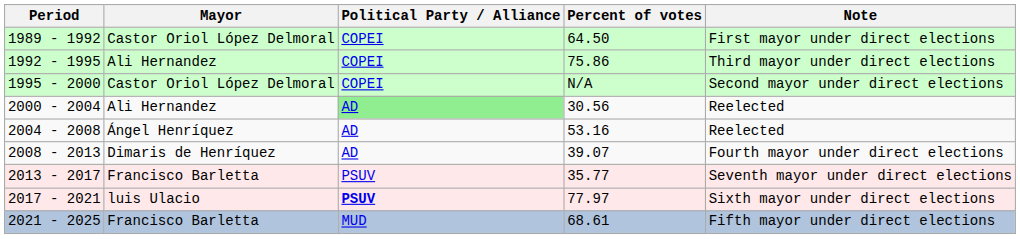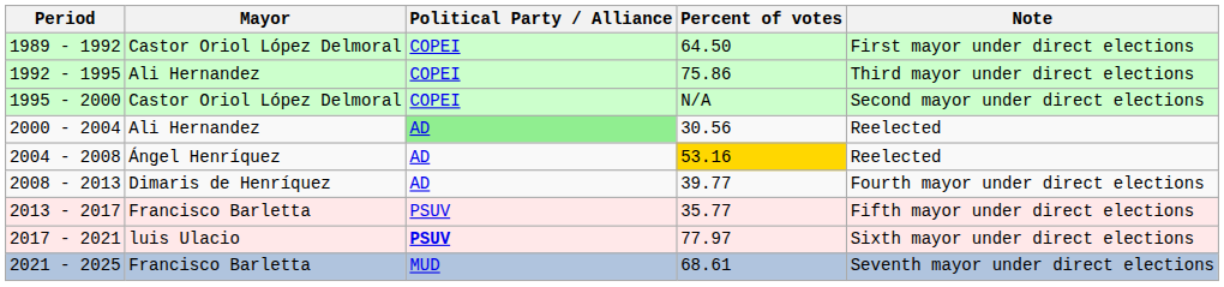 <table class="wikitable sortable">
 <tr>
 <th>Period</th>
 <th>Mayor</th>
 <th>Political Party / Alliance</th>
 <th>Percent of votes</th>
 <th>Note</th>
 </tr>
 <tr bgcolor="#CCFFCC">
 <td>1989 - 1992</td>
 <td>Castor Oriol López Delmoral</td>
 <td><a href='#'>COPEI</a></td>
 <td>64.50</td>
 <td>First mayor under direct elections</td>
 </tr>
 <tr bgcolor="#CCFFCC">
 <td>1992 - 1995</td>
 <td>Ali Hernandez</td>
 <td><a href='#'>COPEI</a></td>
 <td>75.86</td>
 <td>Third mayor under direct elections</td>
 </tr>
 <tr bgcolor="#CCFFCC">
 <td>1995 - 2000</td>
 <td>Castor Oriol López Delmoral</td>
 <td><a href='#'>COPEI</a></td>
 <td>N/A</td>
 <td>Second mayor under direct elections</td>
 </tr>
 <tr>
 <td>2000 - 2004</td>
 <td>Ali Hernandez</td>
 <td style="background: lightgreen;"><a href='#'>AD</a></td>
 <td>30.56</td>
 <td>Reelected</td>
 </tr>
 <tr>
 <td>2004 - 2008</td>
 <td>Ángel Henríquez</td>
 <td><a href='#'>AD</a></td>
-<td>53.16</td>
+<td style="background: gold;">53.16</td>
 <td>Reelected</td>
 </tr>
 <tr>
 <td>2008 - 2013</td>
 <td>Dimaris de Henríquez</td>
 <td><a href='#'>AD</a></td>
-<td>39.07</td>
+<td>39.77</td>
 <td>Fourth mayor under direct elections</td>
 </tr>
 <tr bgcolor="#FFE8E9">
 <td>2013 - 2017</td>
 <td>Francisco Barletta</td>
 <td><a href='#'>PSUV</a></td>
 <td>35.77</td>
-<td>Seventh mayor under direct elections</td>
+<td>Fifth mayor under direct elections</td>
 </tr>
 <tr bgcolor="#FFE8E9">
 <td>2017 - 2021</td>
 <td>luis Ulacio</td>
 <td><strong><a href='#'>PSUV</a></strong></td>
 <td>77.97</td>
 <td>Sixth mayor under direct elections</td>
 </tr>
 <tr bgcolor="#B0C4DE">
 <td>2021 - 2025</td>
 <td>Francisco Barletta</td>
 <td><a href='#'>MUD</a></td>
 <td>68.61</td>
-<td>Fifth mayor under direct elections</td>
+<td>Seventh mayor under direct elections</td>
 </tr>
 </table>
